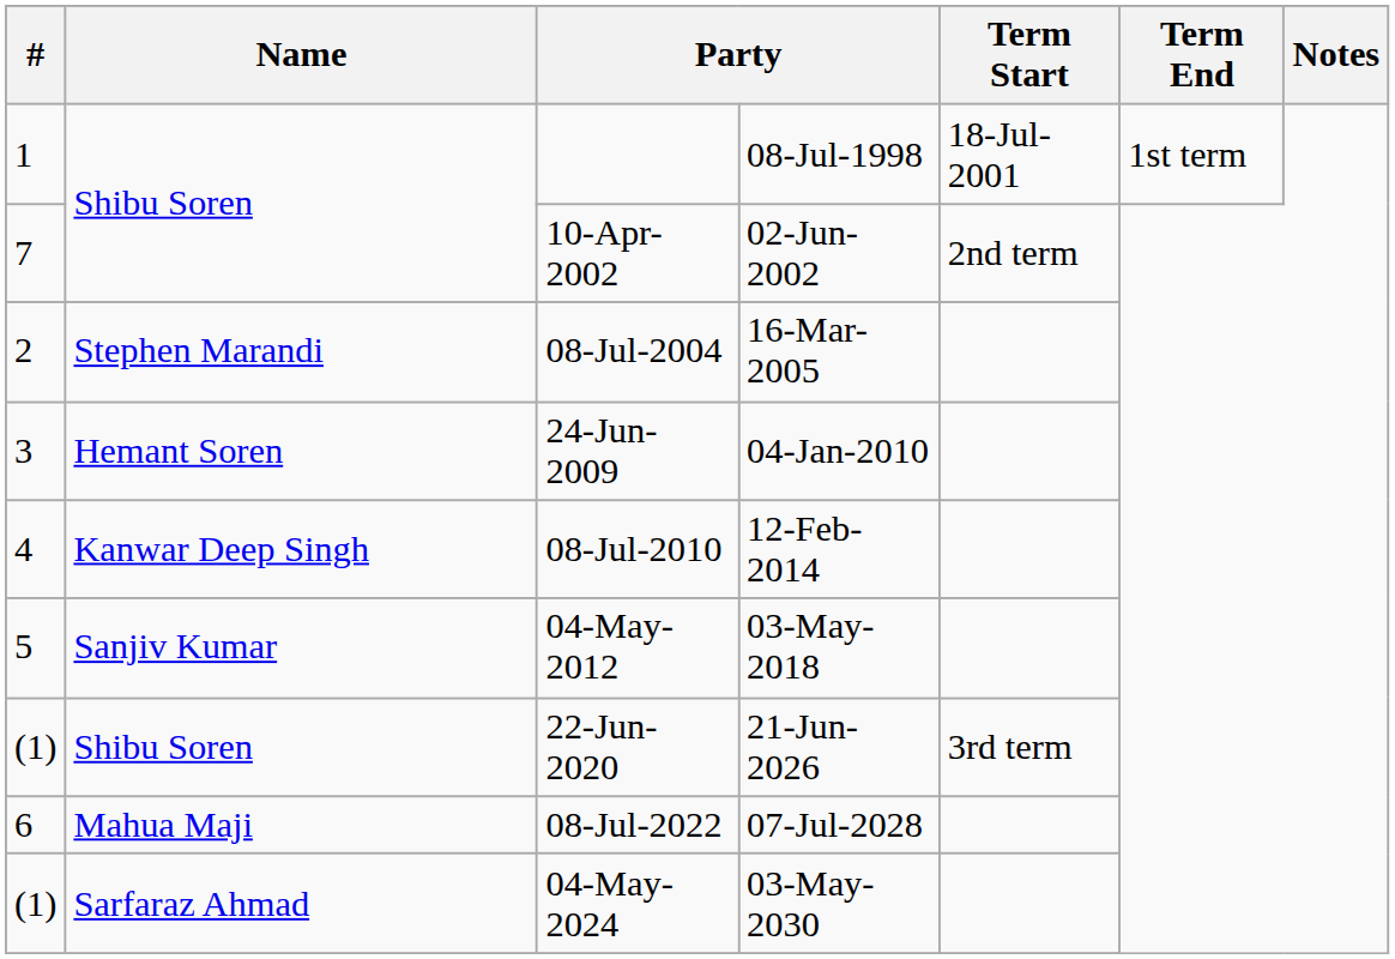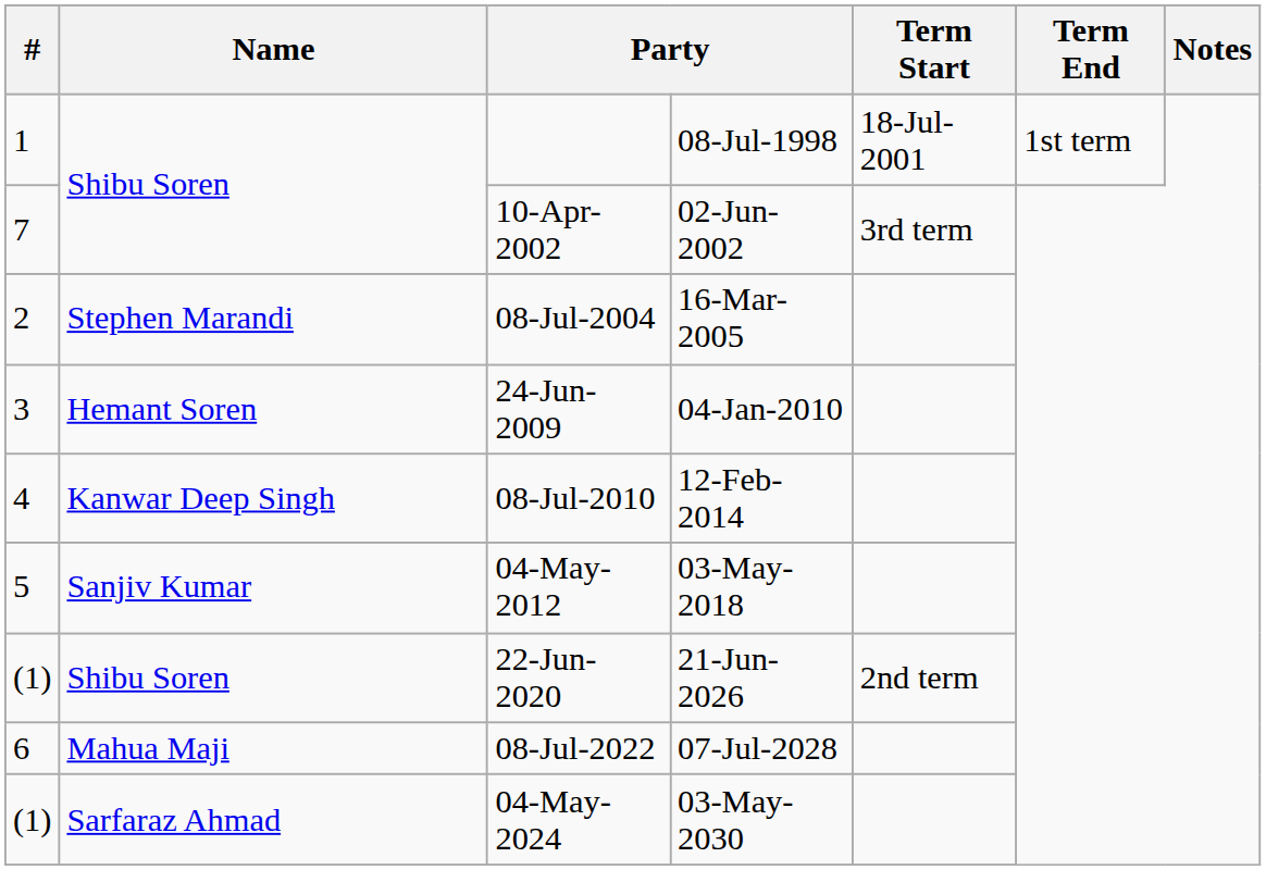 <table class="wikitable sortable">
 <tr>
 <th>#</th>
 <th style="width:200px">Name</th>
 <th colspan="2">Party</th>
 <th>Term Start</th>
 <th>Term End</th>
 <th>Notes</th>
 </tr>
 <tr>
 <td>1</td>
 <td rowspan=2><a href='#'>Shibu Soren</a></td>
 <td></td>
 <td>08-Jul-1998</td>
 <td>18-Jul-2001</td>
 <td>1st term</td>
 </tr>
 <tr>
 <td>7</td>
 <td>10-Apr-2002</td>
 <td>02-Jun-2002</td>
-<td>2nd term</td>
+<td>3rd term</td>
 </tr>
 <tr>
 <td>2</td>
 <td><a href='#'>Stephen Marandi</a></td>
 <td>08-Jul-2004</td>
 <td>16-Mar-2005</td>
 <td></td>
 </tr>
 <tr>
 <td>3</td>
 <td><a href='#'>Hemant Soren</a></td>
 <td>24-Jun-2009</td>
 <td>04-Jan-2010</td>
 <td></td>
 </tr>
 <tr>
 <td>4</td>
 <td><a href='#'>Kanwar Deep Singh</a></td>
 <td>08-Jul-2010</td>
 <td>12-Feb-2014</td>
 <td></td>
 </tr>
 <tr>
 <td>5</td>
 <td><a href='#'>Sanjiv Kumar</a></td>
 <td>04-May-2012</td>
 <td>03-May-2018</td>
 <td></td>
 </tr>
 <tr>
 <td>(1)</td>
 <td><a href='#'>Shibu Soren</a></td>
 <td>22-Jun-2020</td>
 <td>21-Jun-2026</td>
-<td>3rd term</td>
+<td>2nd term</td>
 </tr>
 <tr>
 <td>6</td>
 <td><a href='#'>Mahua Maji</a></td>
 <td>08-Jul-2022</td>
 <td>07-Jul-2028</td>
 <td></td>
 </tr>
 <tr>
 <td>(1)</td>
 <td><a href='#'>Sarfaraz Ahmad</a></td>
 <td>04-May-2024</td>
 <td>03-May-2030</td>
 <td></td>
 </tr>
 <tr>
 </tr>
 </table>
